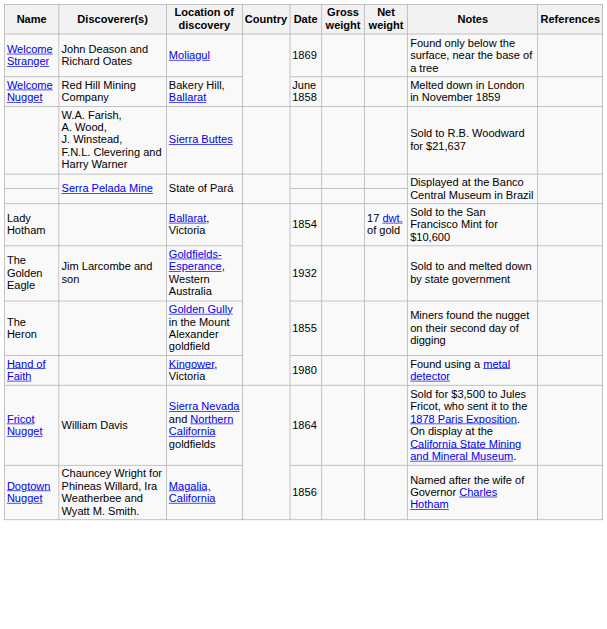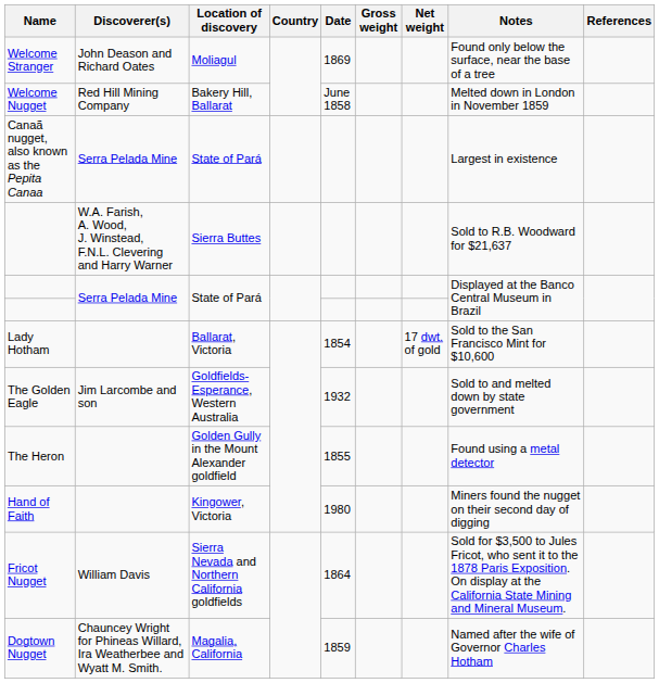 <table class="wikitable sortable">
 <tr>
 <th>Name</th>
 <th>Discoverer(s)</th>
 <th>Location of discovery</th>
 <th>Country</th>
 <th>Date</th>
 <th data-sort-type="number">Gross weight</th>
 <th data-sort-type="number">Net weight</th>
 <th>Notes</th>
 <th style="width:5%;" class="unsortable">References</th>
 </tr>
 <tr>
 <td><a href='#'>Welcome Stranger</a></td>
 <td>John Deason and Richard Oates</td>
 <td><a href='#'>Moliagul</a></td>
 <td rowspan="2"></td>
 <td>1869</td>
 <td></td>
 <td></td>
 <td>Found only  below the surface, near the base of a tree</td>
 <td></td>
 </tr>
 <tr>
 <td><a href='#'>Welcome Nugget</a></td>
 <td>Red Hill Mining Company</td>
 <td>Bakery Hill, <a href='#'>Ballarat</a></td>
 <td>June 1858</td>
 <td></td>
 <td></td>
 <td>Melted down in London in November 1859</td>
+<td></td>
+</tr>
+<tr>
+<td>Canaã nugget, also known as the <em>Pepita Canaa</em></td>
+<td><a href='#'>Serra Pelada Mine</a></td>
+<td><a href='#'>State of Pará</a></td>
+<td></td>
+<td></td>
+<td></td>
+<td></td>
+<td>Largest in existence</td>
 <td></td>
 </tr>
 <tr>
 <td></td>
 <td>W.A. Farish, A. Wood, J. Winstead, F.N.L. Clevering and Harry Warner</td>
 <td><a href='#'>Sierra Buttes</a></td>
 <td></td>
 <td></td>
 <td></td>
 <td></td>
 <td>Sold to R.B. Woodward for $21,637</td>
 <td></td>
 </tr>
 <tr>
 <td></td>
 <td rowspan="2"><a href='#'>Serra Pelada Mine</a></td>
 <td rowspan="2">State of Pará</td>
 <td rowspan="2"></td>
 <td></td>
 <td></td>
 <td></td>
 <td rowspan="2">Displayed at the Banco Central Museum in Brazil</td>
 <td rowspan="2"></td>
 </tr>
 <tr>
 <td></td>
 <td></td>
 <td></td>
 <td></td>
 </tr>
 <tr>
 <td>Lady Hotham</td>
 <td></td>
 <td><a href='#'>Ballarat</a>, Victoria</td>
 <td rowspan="4"></td>
 <td>1854</td>
 <td></td>
 <td>17 <a href='#'>dwt.</a> of gold</td>
 <td>Sold to the San Francisco Mint for $10,600</td>
 <td></td>
 </tr>
 <tr>
 <td>The Golden Eagle</td>
 <td>Jim Larcombe and son</td>
 <td><a href='#'>Goldfields-Esperance</a>, Western Australia</td>
 <td>1932</td>
 <td></td>
 <td></td>
 <td>Sold to and melted down by state government</td>
 <td></td>
 </tr>
 <tr>
 <td>The Heron</td>
 <td></td>
 <td><a href='#'>Golden Gully</a> in the Mount Alexander goldfield</td>
 <td>1855</td>
 <td></td>
 <td></td>
-<td>Miners found the nugget on their second day of digging</td>
+<td>Found using a <a href='#'>metal detector</a></td>
 <td></td>
 </tr>
 <tr>
 <td><a href='#'>Hand of Faith</a></td>
 <td></td>
 <td><a href='#'>Kingower</a>, Victoria</td>
 <td>1980</td>
 <td></td>
 <td></td>
-<td>Found using a <a href='#'>metal detector</a></td>
+<td>Miners found the nugget on their second day of digging</td>
 <td></td>
 </tr>
 <tr>
 <td><a href='#'>Fricot Nugget</a></td>
 <td>William Davis</td>
 <td><a href='#'>Sierra Nevada</a> and <a href='#'>Northern California</a> goldfields</td>
 <td rowspan="2"></td>
 <td>1864</td>
 <td></td>
 <td></td>
 <td>Sold for $3,500 to Jules Fricot, who sent it to the <a href='#'>1878 Paris Exposition</a>. On display at the <a href='#'>California State Mining and Mineral Museum</a>.</td>
 <td></td>
 </tr>
 <tr>
 <td><a href='#'>Dogtown Nugget</a></td>
 <td>Chauncey Wright for Phineas Willard, Ira Weatherbee and Wyatt M. Smith.</td>
 <td><a href='#'>Magalia, California</a></td>
-<td>1856</td>
+<td>1859</td>
 <td></td>
 <td></td>
 <td>Named after the wife of Governor <a href='#'>Charles Hotham</a></td>
 <td></td>
 </tr>
 </table>
